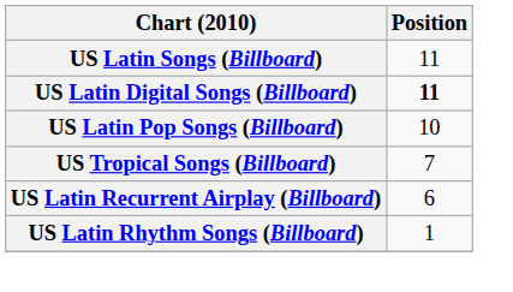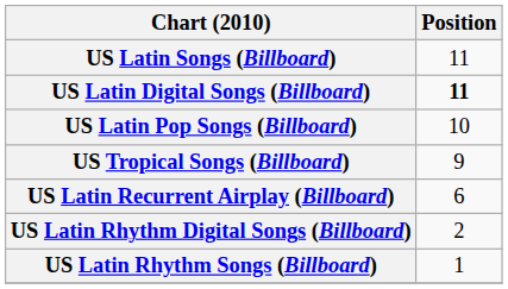 <table class="wikitable plainrowheaders" style="text-align:center;">
 <tr>
 <th scope="col">Chart (2010)</th>
 <th scope="col">Position</th>
 </tr>
 <tr>
 <th scope="row">US <a href='#'>Latin Songs</a> (<em><a href='#'>Billboard</a></em>)</th>
 <td style="text-align:center;">11</td>
 </tr>
 <tr>
 <th scope="row">US <a href='#'>Latin Digital Songs</a> (<em><a href='#'>Billboard</a></em>)</th>
 <td style="text-align:center;"><strong>11</strong></td>
 </tr>
 <tr>
 <th scope="row">US <a href='#'>Latin Pop Songs</a> (<em><a href='#'>Billboard</a></em>)</th>
 <td style="text-align:center;">10</td>
 </tr>
 <tr>
 <th scope="row">US <a href='#'>Tropical Songs</a> (<em><a href='#'>Billboard</a></em>)</th>
-<td style="text-align:center;">7</td>
+<td style="text-align:center;">9</td>
 </tr>
 <tr>
 <th scope="row">US <a href='#'>Latin Recurrent Airplay</a> (<em><a href='#'>Billboard</a></em>)</th>
 <td style="text-align:center;">6</td>
+</tr>
+<tr>
+<th scope="row">US <a href='#'>Latin Rhythm Digital Songs</a> (<em><a href='#'>Billboard</a></em>)</th>
+<td style="text-align:center;">2</td>
 </tr>
 <tr>
 <th scope="row">US <a href='#'>Latin Rhythm Songs</a> (<em><a href='#'>Billboard</a></em>)</th>
 <td style="text-align:center;">1</td>
 </tr>
 <tr>
 </tr>
 </table>
